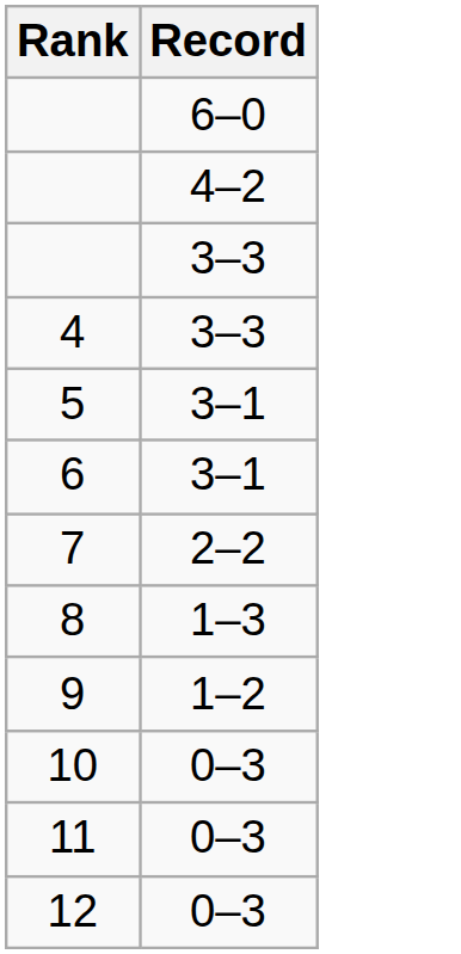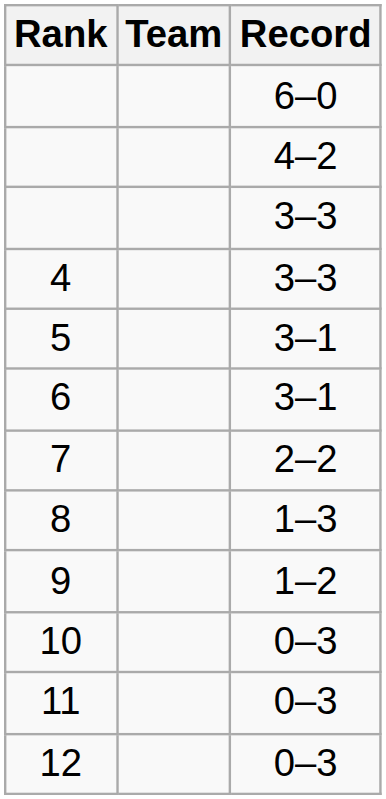 <table class="wikitable">
 <tr>
 <th>Rank</th>
+<th>Team</th>
 <th>Record</th>
 </tr>
 <tr>
 <td align=center></td>
+<td></td>
 <td align=center>6–0</td>
 </tr>
 <tr>
 <td align=center></td>
+<td></td>
 <td align=center>4–2</td>
 </tr>
 <tr>
 <td align=center></td>
+<td></td>
 <td align=center>3–3</td>
 </tr>
 <tr>
 <td align=center>4</td>
+<td></td>
 <td align=center>3–3</td>
 </tr>
 <tr>
 <td align=center>5</td>
+<td></td>
 <td align=center>3–1</td>
 </tr>
 <tr>
 <td align=center>6</td>
+<td></td>
 <td align=center>3–1</td>
 </tr>
 <tr>
 <td align=center>7</td>
+<td></td>
 <td align=center>2–2</td>
 </tr>
 <tr>
 <td align=center>8</td>
+<td></td>
 <td align=center>1–3</td>
 </tr>
 <tr>
 <td align=center>9</td>
+<td></td>
 <td align=center>1–2</td>
 </tr>
 <tr>
 <td align=center>10</td>
+<td></td>
 <td align=center>0–3</td>
 </tr>
 <tr>
 <td align=center>11</td>
+<td></td>
 <td align=center>0–3</td>
 </tr>
 <tr>
 <td align=center>12</td>
+<td></td>
 <td align=center>0–3</td>
 </tr>
 </table>
